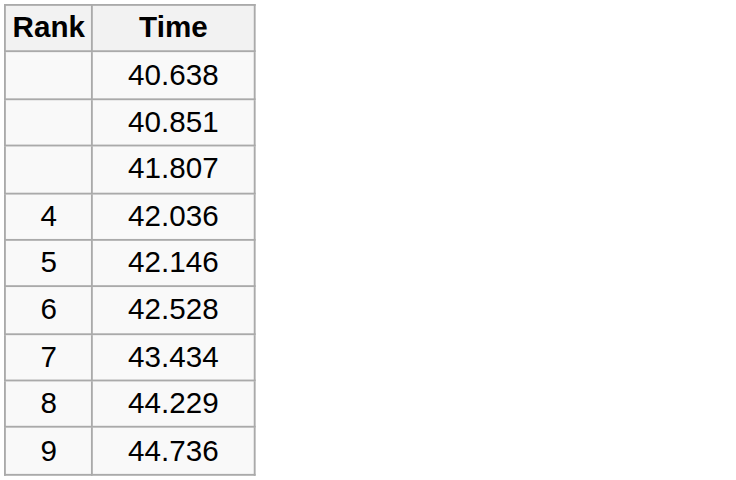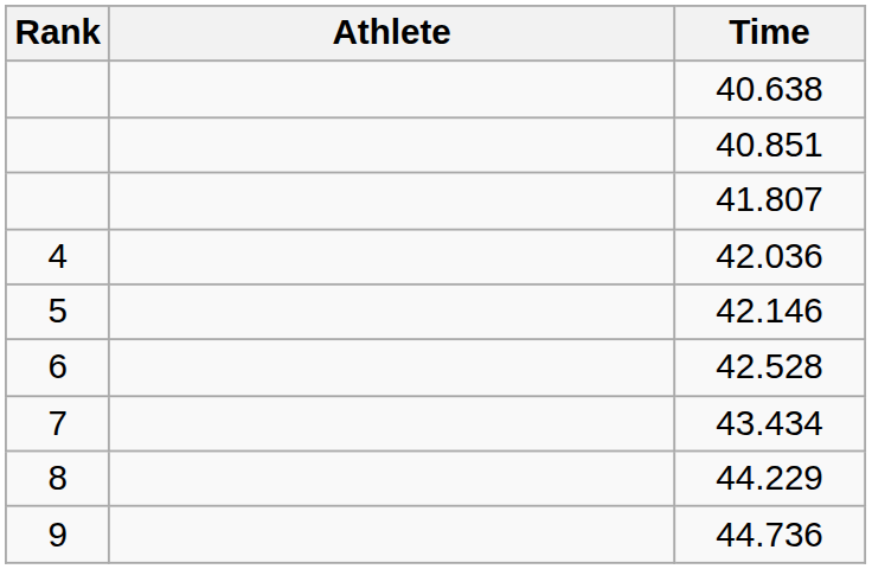 <table class=wikitable style="text-align:center">
 <tr>
 <th width=40>Rank</th>
+<th width=250>Athlete</th>
 <th width=80>Time</th>
 </tr>
 <tr>
 <td></td>
+<td align=left></td>
 <td>40.638</td>
 </tr>
 <tr>
 <td></td>
+<td align=left></td>
 <td>40.851</td>
 </tr>
 <tr>
 <td></td>
+<td align=left></td>
 <td>41.807</td>
 </tr>
 <tr>
 <td>4</td>
+<td align=left></td>
 <td>42.036</td>
 </tr>
 <tr>
 <td>5</td>
+<td align=left></td>
 <td>42.146</td>
 </tr>
 <tr>
 <td>6</td>
+<td align=left></td>
 <td>42.528</td>
 </tr>
 <tr>
 <td>7</td>
+<td align=left></td>
 <td>43.434</td>
 </tr>
 <tr>
 <td>8</td>
+<td align=left></td>
 <td>44.229</td>
 </tr>
 <tr>
 <td>9</td>
+<td align=left></td>
 <td>44.736</td>
 </tr>
 </table>
